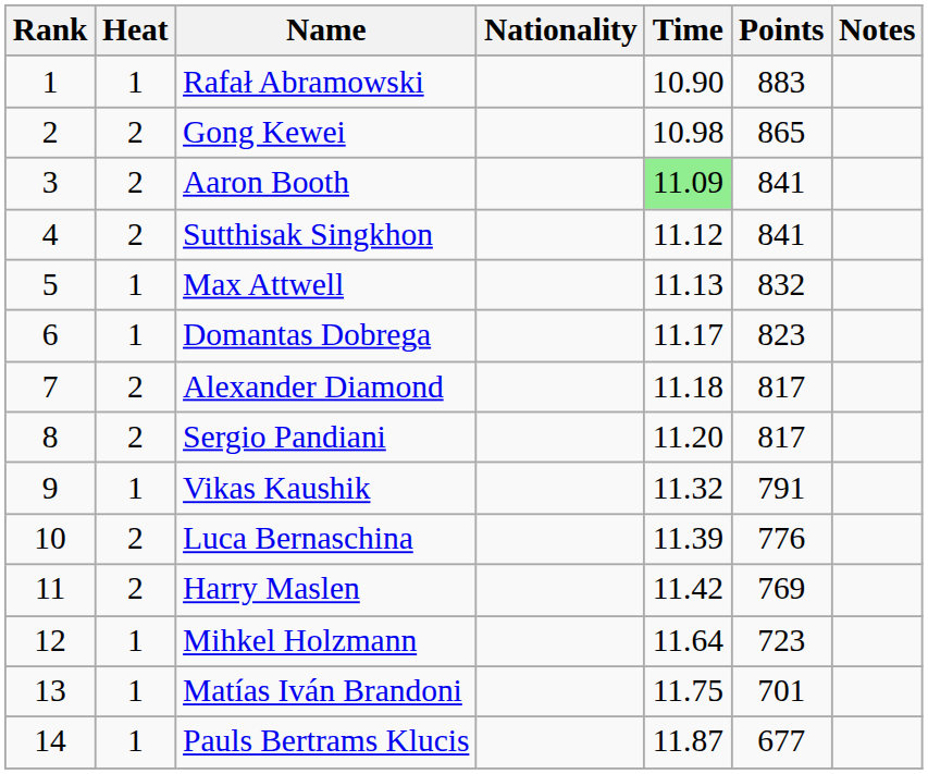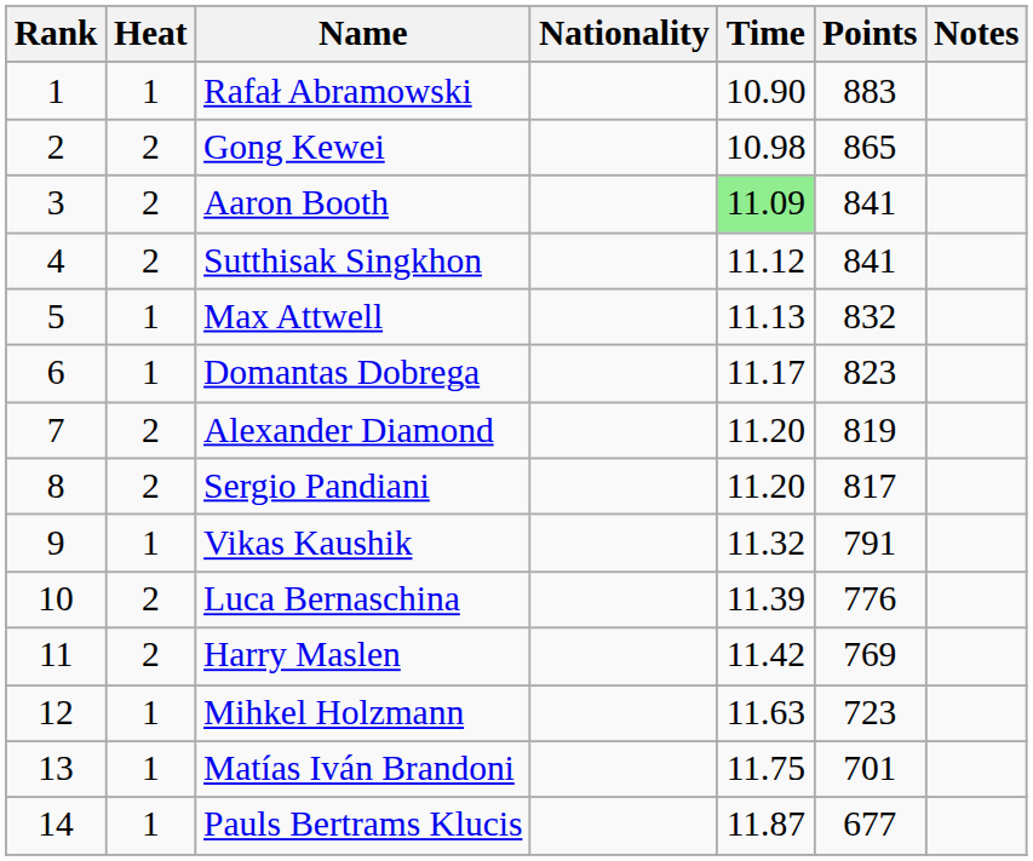 <table class="wikitable sortable" style="text-align:center">
 <tr>
 <th>Rank</th>
 <th>Heat</th>
 <th>Name</th>
 <th>Nationality</th>
 <th>Time</th>
 <th>Points</th>
 <th>Notes</th>
 </tr>
 <tr>
 <td>1</td>
 <td>1</td>
 <td align="left"><a href='#'>Rafał Abramowski</a></td>
 <td align=left></td>
 <td>10.90</td>
 <td>883</td>
 <td></td>
 </tr>
 <tr>
 <td>2</td>
 <td>2</td>
 <td align="left"><a href='#'>Gong Kewei</a></td>
 <td align=left></td>
 <td>10.98</td>
 <td>865</td>
 <td></td>
 </tr>
 <tr>
 <td>3</td>
 <td>2</td>
 <td align="left"><a href='#'>Aaron Booth</a></td>
 <td align=left></td>
 <td style="background: lightgreen;">11.09</td>
 <td>841</td>
 <td></td>
 </tr>
 <tr>
 <td>4</td>
 <td>2</td>
 <td align="left"><a href='#'>Sutthisak Singkhon</a></td>
 <td align=left></td>
 <td>11.12</td>
 <td>841</td>
 <td></td>
 </tr>
 <tr>
 <td>5</td>
 <td>1</td>
 <td align="left"><a href='#'>Max Attwell</a></td>
 <td align=left></td>
 <td>11.13</td>
 <td>832</td>
 <td></td>
 </tr>
 <tr>
 <td>6</td>
 <td>1</td>
 <td align="left"><a href='#'>Domantas Dobrega</a></td>
 <td align=left></td>
 <td>11.17</td>
 <td>823</td>
 <td></td>
 </tr>
 <tr>
 <td>7</td>
 <td>2</td>
 <td align="left"><a href='#'>Alexander Diamond</a></td>
 <td align=left></td>
-<td>11.18</td>
-<td>817</td>
+<td>11.20</td>
+<td>819</td>
 <td></td>
 </tr>
 <tr>
 <td>8</td>
 <td>2</td>
 <td align="left"><a href='#'>Sergio Pandiani</a></td>
 <td align=left></td>
 <td>11.20</td>
 <td>817</td>
 <td></td>
 </tr>
 <tr>
 <td>9</td>
 <td>1</td>
 <td align="left"><a href='#'>Vikas Kaushik</a></td>
 <td align=left></td>
 <td>11.32</td>
 <td>791</td>
 <td></td>
 </tr>
 <tr>
 <td>10</td>
 <td>2</td>
 <td align="left"><a href='#'>Luca Bernaschina</a></td>
 <td align=left></td>
 <td>11.39</td>
 <td>776</td>
 <td></td>
 </tr>
 <tr>
 <td>11</td>
 <td>2</td>
 <td align="left"><a href='#'>Harry Maslen</a></td>
 <td align=left></td>
 <td>11.42</td>
 <td>769</td>
 <td></td>
 </tr>
 <tr>
 <td>12</td>
 <td>1</td>
 <td align="left"><a href='#'>Mihkel Holzmann</a></td>
 <td align=left></td>
-<td>11.64</td>
+<td>11.63</td>
 <td>723</td>
 <td></td>
 </tr>
 <tr>
 <td>13</td>
 <td>1</td>
 <td align="left"><a href='#'>Matías Iván Brandoni</a></td>
 <td align=left></td>
 <td>11.75</td>
 <td>701</td>
 <td></td>
 </tr>
 <tr>
 <td>14</td>
 <td>1</td>
 <td align="left"><a href='#'>Pauls Bertrams Klucis</a></td>
 <td align=left></td>
 <td>11.87</td>
 <td>677</td>
 <td></td>
 </tr>
 </table>
